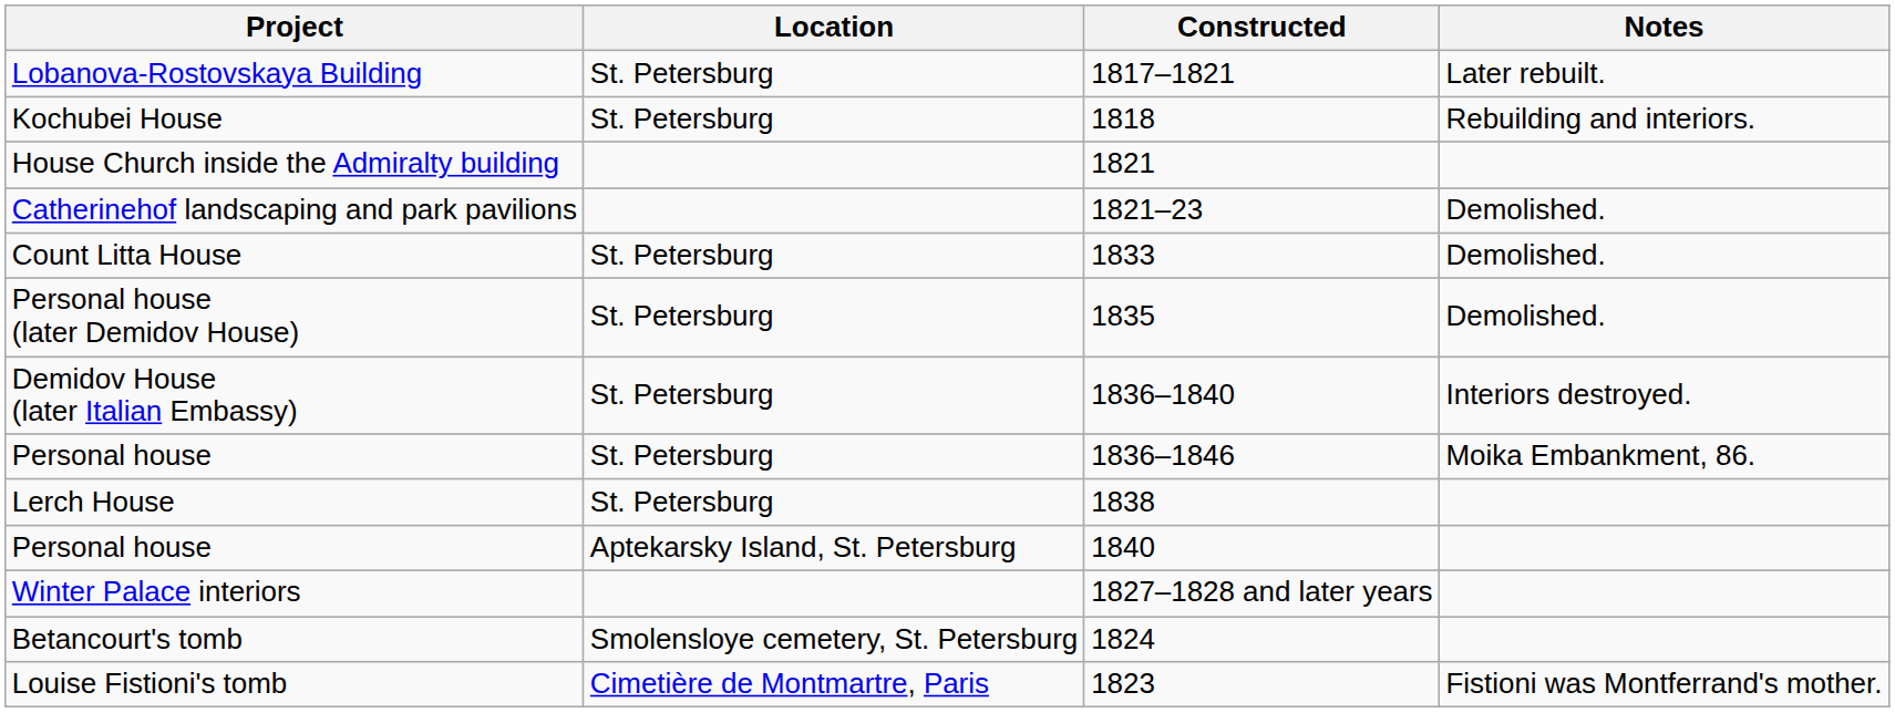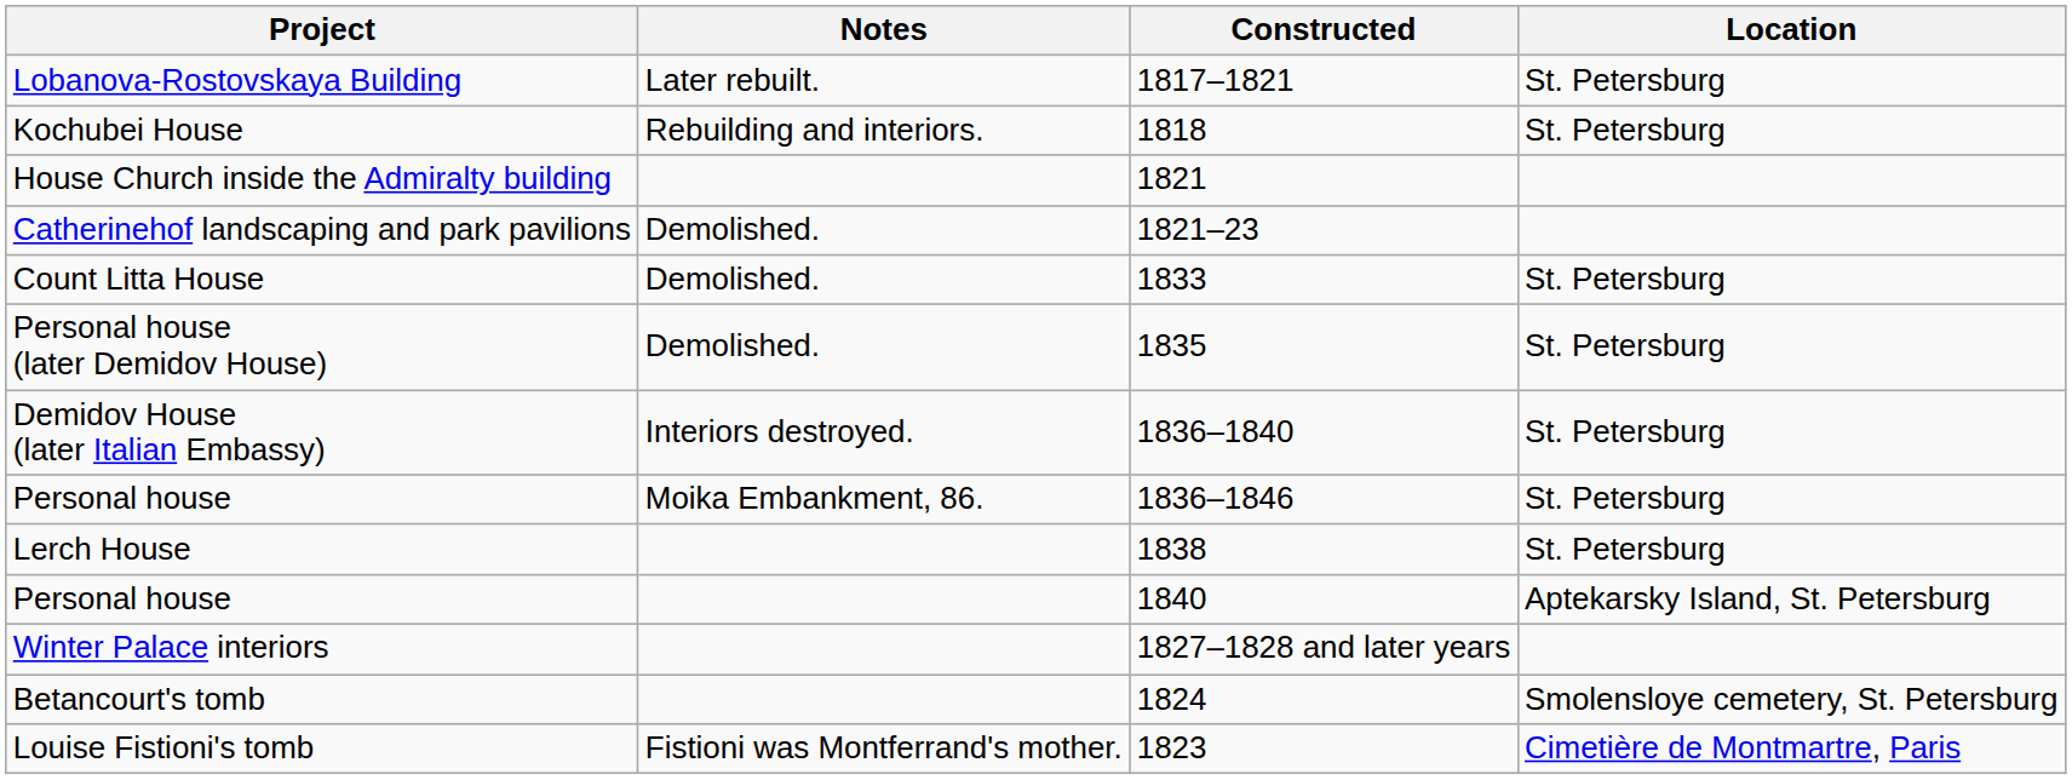 <table class="wikitable">
 <tr>
 <th>Project</th>
+<th>Notes</th>
+<th>Constructed</th>
 <th>Location</th>
-<th>Constructed</th>
-<th>Notes</th>
 </tr>
 <tr>
 <td><a href='#'>Lobanova-Rostovskaya Building</a></td>
+<td>Later rebuilt.</td>
+<td>1817–1821</td>
 <td>St. Petersburg</td>
-<td>1817–1821</td>
-<td>Later rebuilt.</td>
 </tr>
 <tr>
 <td>Kochubei House</td>
+<td>Rebuilding and interiors.</td>
+<td>1818</td>
 <td>St. Petersburg</td>
-<td>1818</td>
-<td>Rebuilding and interiors.</td>
 </tr>
 <tr>
 <td>House Church inside the <a href='#'>Admiralty building</a></td>
 <td></td>
 <td>1821</td>
 <td></td>
 </tr>
 <tr>
 <td><a href='#'>Catherinehof</a> landscaping and park pavilions</td>
+<td>Demolished.</td>
+<td>1821–23</td>
 <td></td>
-<td>1821–23</td>
-<td>Demolished.</td>
 </tr>
 <tr>
 <td>Count Litta House</td>
+<td>Demolished.</td>
+<td>1833</td>
 <td>St. Petersburg</td>
-<td>1833</td>
-<td>Demolished.</td>
 </tr>
 <tr>
 <td>Personal house<br> (later Demidov House)</td>
+<td>Demolished.</td>
+<td>1835</td>
 <td>St. Petersburg</td>
-<td>1835</td>
-<td>Demolished.</td>
 </tr>
 <tr>
 <td>Demidov House<br>(later <a href='#'>Italian</a> Embassy)</td>
+<td>Interiors destroyed.</td>
+<td>1836–1840</td>
 <td>St. Petersburg</td>
-<td>1836–1840</td>
-<td>Interiors destroyed.</td>
 </tr>
 <tr>
 <td>Personal house</td>
+<td>Moika Embankment, 86.</td>
+<td>1836–1846</td>
 <td>St. Petersburg</td>
-<td>1836–1846</td>
-<td>Moika Embankment, 86.</td>
 </tr>
 <tr>
 <td>Lerch House</td>
+<td></td>
+<td>1838</td>
 <td>St. Petersburg</td>
-<td>1838</td>
-<td></td>
 </tr>
 <tr>
 <td>Personal house</td>
+<td></td>
+<td>1840</td>
 <td>Aptekarsky Island, St. Petersburg</td>
-<td>1840</td>
-<td></td>
 </tr>
 <tr>
 <td><a href='#'>Winter Palace</a> interiors</td>
 <td></td>
 <td>1827–1828 and later years</td>
 <td></td>
 </tr>
 <tr>
 <td>Betancourt's tomb</td>
+<td></td>
+<td>1824</td>
 <td>Smolensloye cemetery, St. Petersburg</td>
-<td>1824</td>
-<td></td>
 </tr>
 <tr>
 <td>Louise Fistioni's tomb</td>
+<td>Fistioni was Montferrand's mother.</td>
+<td>1823</td>
 <td><a href='#'>Cimetière de Montmartre</a>, <a href='#'>Paris</a></td>
-<td>1823</td>
-<td>Fistioni was Montferrand's mother.</td>
 </tr>
 </table>
